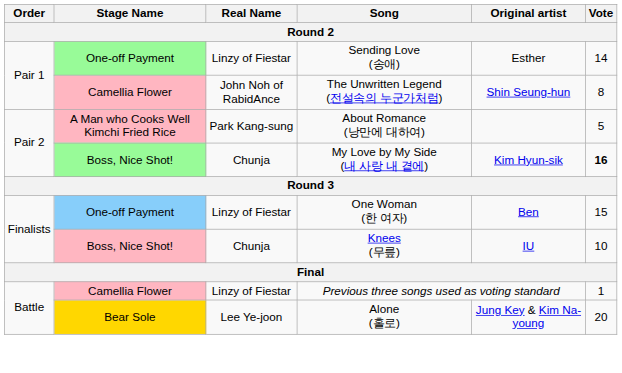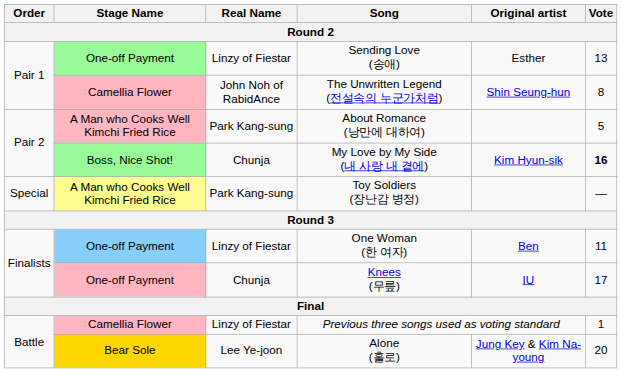 <table class="wikitable" style="text-align:center; width:95%;">
 <tr>
 <th style="width:1%;">Order</th>
 <th style="width:20%;">Stage Name</th>
 <th style="width:12%;">Real Name</th>
 <th style="width:23%;">Song</th>
 <th style="width:15%;">Original artist</th>
 <th style="width:1%;">Vote</th>
 </tr>
 <tr>
 <th colspan=6>Round 2</th>
 </tr>
 <tr>
 <td rowspan=2>Pair 1</td>
 <td bgcolor="palegreen">One-off Payment</td>
 <td>Linzy of Fiestar</td>
 <td>Sending Love<br>(송애)</td>
 <td>Esther</td>
-<td>14</td>
+<td>13</td>
 </tr>
 <tr>
 <td bgcolor="lightpink">Camellia Flower</td>
 <td>John Noh of RabidAnce</td>
 <td>The Unwritten Legend<br>(<a href='#'>전설속의 누군가처럼</a>)</td>
 <td><a href='#'>Shin Seung-hun</a></td>
 <td>8</td>
 </tr>
 <tr>
 <td rowspan=2>Pair 2</td>
 <td bgcolor="lightpink">A Man who Cooks Well Kimchi Fried Rice</td>
 <td>Park Kang-sung</td>
 <td>About Romance<br>(낭만에 대하여)</td>
 <td></td>
 <td>5</td>
 </tr>
 <tr>
 <td bgcolor="palegreen">Boss, Nice Shot!</td>
 <td>Chunja</td>
 <td>My Love by My Side<br>(<a href='#'>내 사랑 내 곁에</a>)</td>
 <td><a href='#'>Kim Hyun-sik</a></td>
 <td><strong>16</strong></td>
 </tr>
 <tr>
+<td>Special</td>
+<td bgcolor="#FDFC8F">A Man who Cooks Well Kimchi Fried Rice</td>
+<td>Park Kang-sung</td>
+<td>Toy Soldiers<br>(장난감 병정)</td>
+<td></td>
+<td>—</td>
+</tr>
+<tr>
 <th colspan=6>Round 3</th>
 </tr>
 <tr>
 <td rowspan=2>Finalists</td>
 <td bgcolor="lightskyblue">One-off Payment</td>
 <td>Linzy of Fiestar</td>
 <td>One Woman<br>(한 여자)</td>
 <td><a href='#'>Ben</a></td>
-<td>15</td>
+<td>11</td>
 </tr>
 <tr>
-<td bgcolor="lightpink">Boss, Nice Shot!</td>
+<td bgcolor="lightpink">One-off Payment</td>
 <td>Chunja</td>
 <td><a href='#'>Knees</a><br>(무릎)</td>
 <td><a href='#'>IU</a></td>
-<td>10</td>
+<td>17</td>
 </tr>
 <tr>
 <th colspan=6>Final</th>
 </tr>
 <tr>
 <td rowspan=2>Battle</td>
 <td bgcolor="lightpink">Camellia Flower</td>
 <td>Linzy of Fiestar</td>
 <td colspan=2><em>Previous three songs used as voting standard</em></td>
 <td>1</td>
 </tr>
 <tr>
 <td bgcolor="gold">Bear Sole</td>
 <td>Lee Ye-joon</td>
 <td>Alone<br>(홀로)</td>
 <td><a href='#'>Jung Key</a> & <a href='#'>Kim Na-young</a></td>
 <td>20</td>
 </tr>
 </table>
